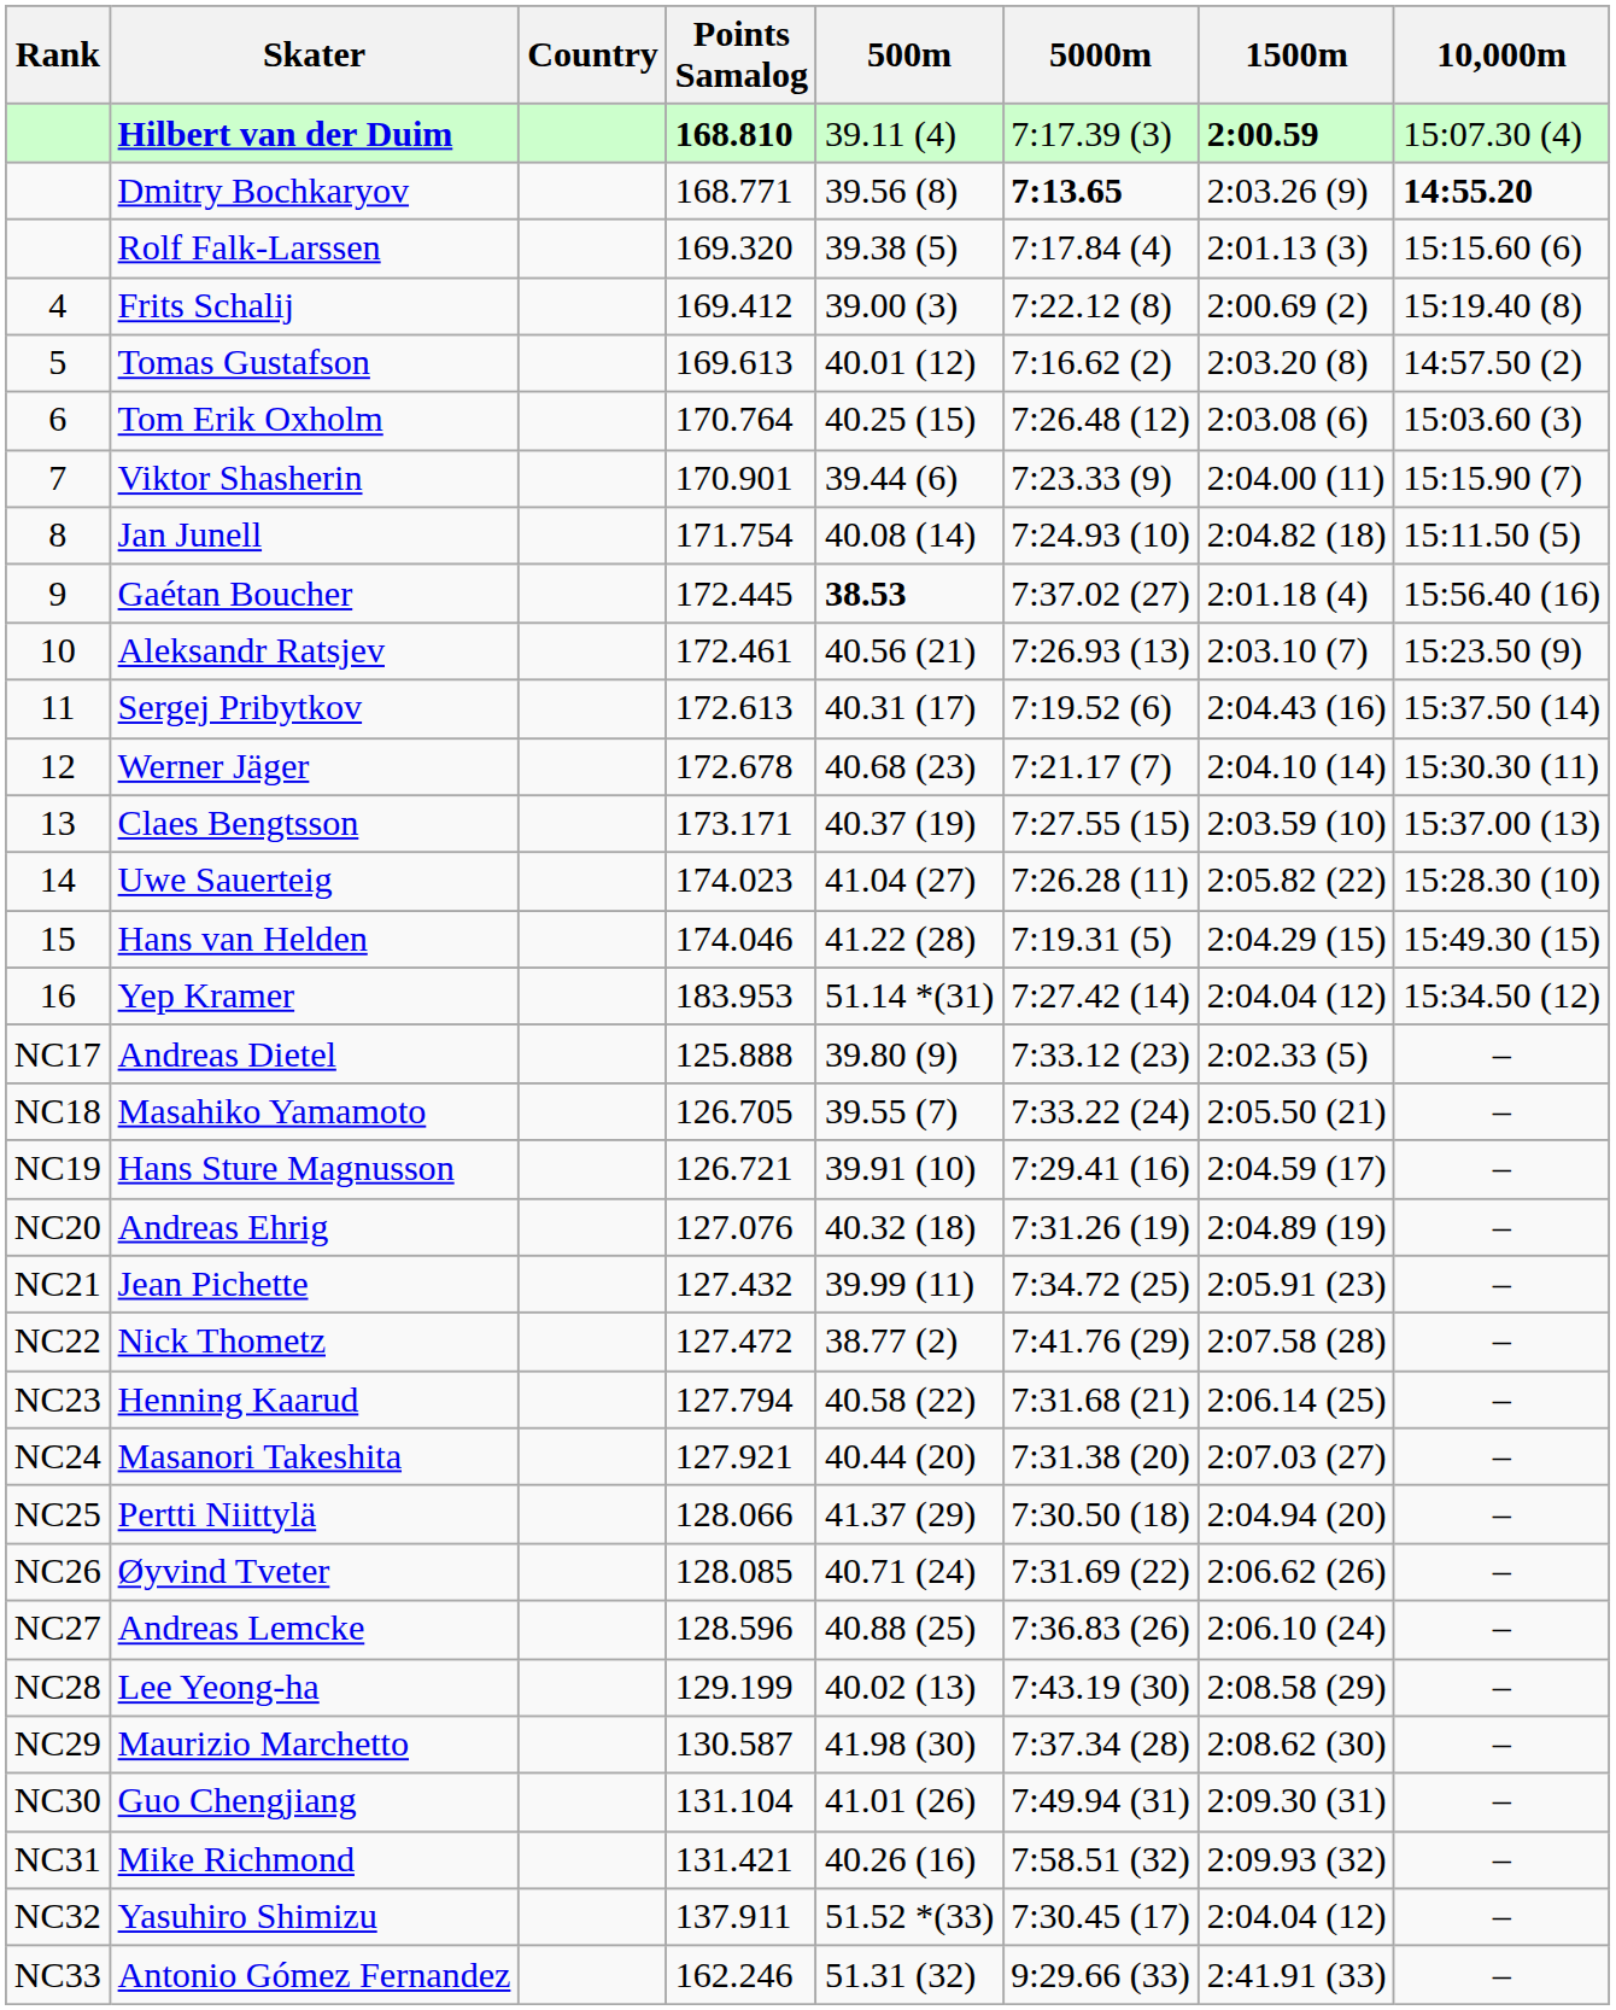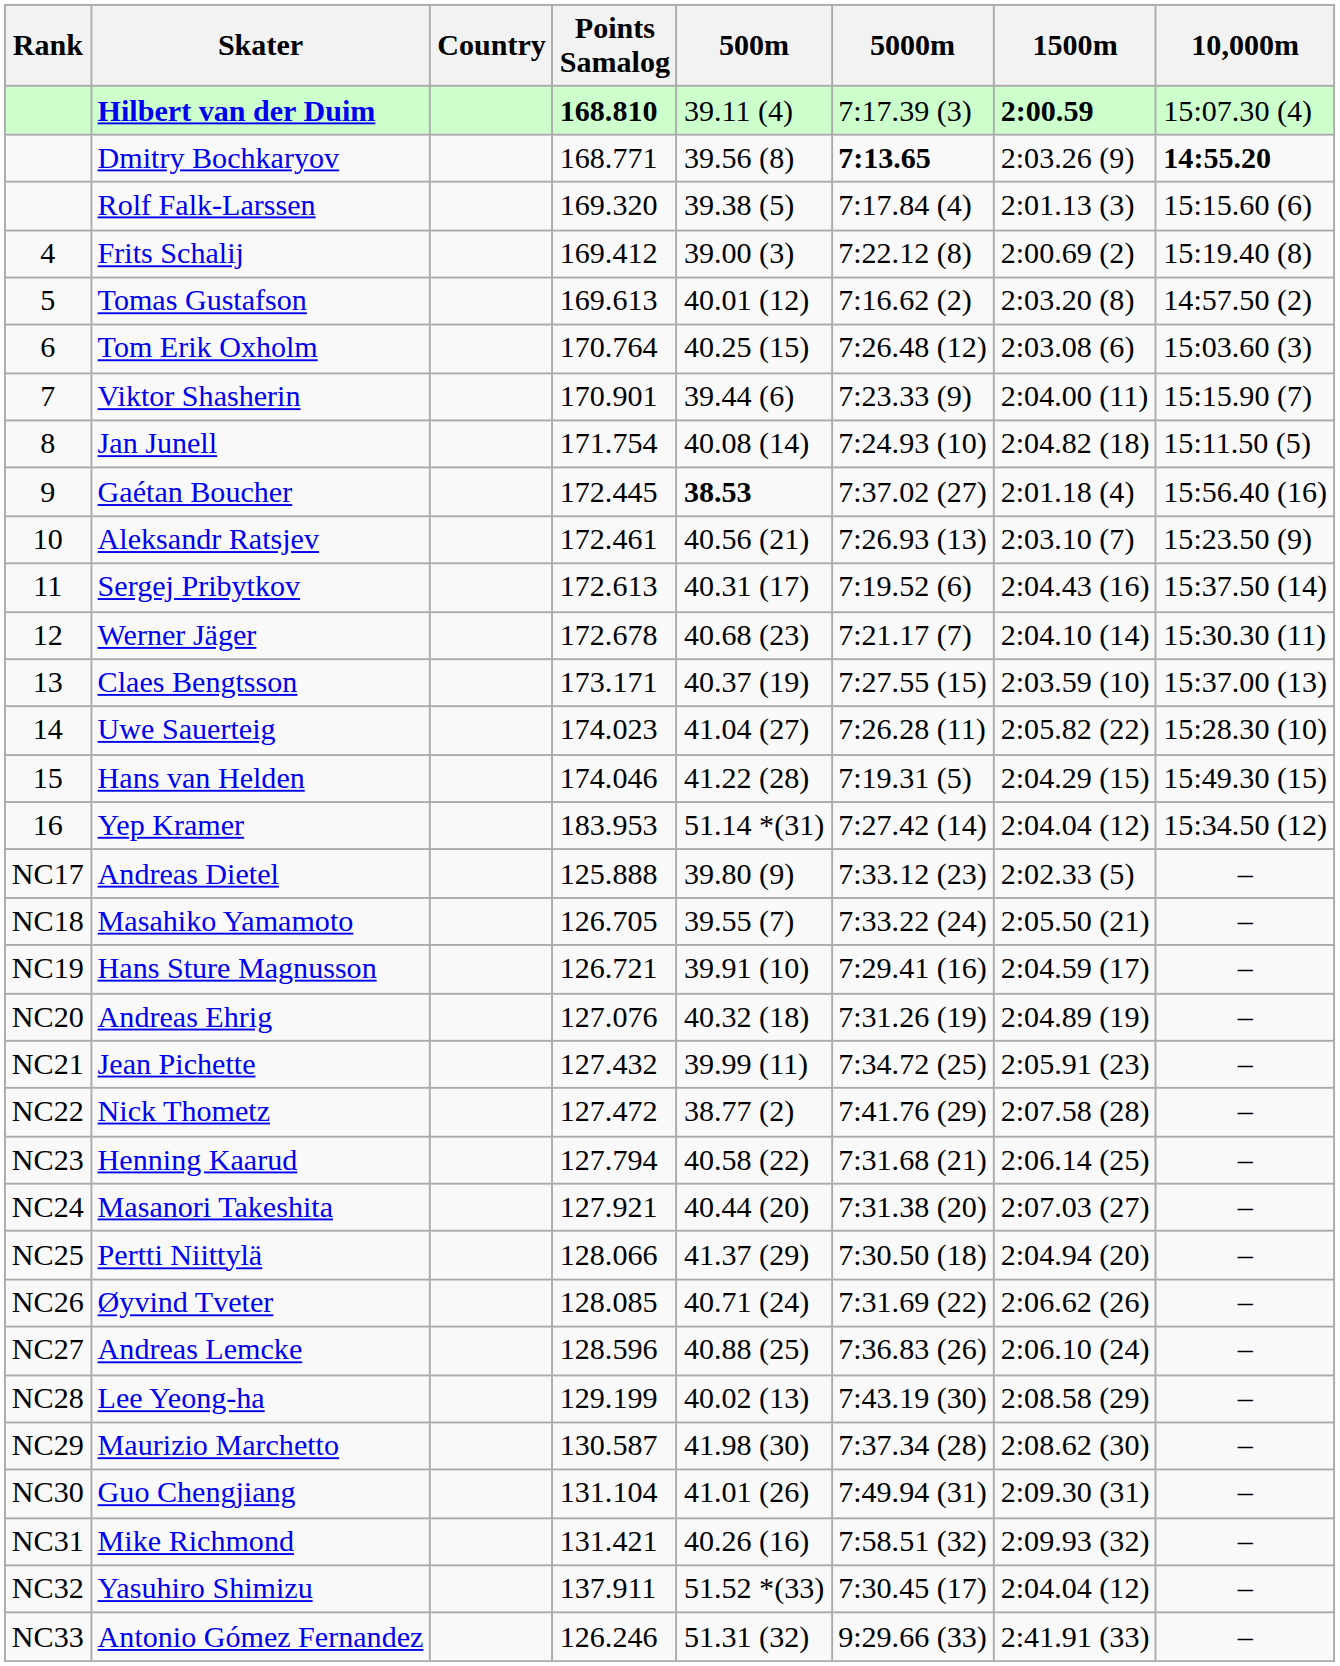 <table class="wikitable sortable" style="text-align:left">
 <tr>
 <th>Rank</th>
 <th>Skater</th>
 <th>Country</th>
 <th>Points <br> Samalog</th>
 <th>500m</th>
 <th>5000m</th>
 <th>1500m</th>
 <th>10,000m</th>
 </tr>
 <tr bgcolor=ccffcc>
 <td style="text-align:center"></td>
 <td><strong><a href='#'>Hilbert van der Duim</a></strong></td>
 <td></td>
 <td><strong>168.810</strong></td>
 <td>39.11 (4)</td>
 <td>7:17.39 (3)</td>
 <td><strong>2:00.59</strong> </td>
 <td>15:07.30 (4)</td>
 </tr>
 <tr>
 <td style="text-align:center"></td>
 <td><a href='#'>Dmitry Bochkaryov</a></td>
 <td></td>
 <td>168.771</td>
 <td>39.56 (8)</td>
 <td><strong>7:13.65</strong> </td>
 <td>2:03.26 (9)</td>
 <td><strong>14:55.20</strong> </td>
 </tr>
 <tr>
 <td style="text-align:center"></td>
 <td><a href='#'>Rolf Falk-Larssen</a></td>
 <td></td>
 <td>169.320</td>
 <td>39.38 (5)</td>
 <td>7:17.84 (4)</td>
 <td>2:01.13 (3)</td>
 <td>15:15.60 (6)</td>
 </tr>
 <tr>
 <td style="text-align:center">4</td>
 <td><a href='#'>Frits Schalij</a></td>
 <td></td>
 <td>169.412</td>
 <td>39.00 (3)</td>
 <td>7:22.12 (8)</td>
 <td>2:00.69 (2)</td>
 <td>15:19.40 (8)</td>
 </tr>
 <tr>
 <td style="text-align:center">5</td>
 <td><a href='#'>Tomas Gustafson</a></td>
 <td></td>
 <td>169.613</td>
 <td>40.01 (12)</td>
 <td>7:16.62 (2)</td>
 <td>2:03.20 (8)</td>
 <td>14:57.50 (2)</td>
 </tr>
 <tr>
 <td style="text-align:center">6</td>
 <td><a href='#'>Tom Erik Oxholm</a></td>
 <td></td>
 <td>170.764</td>
 <td>40.25 (15)</td>
 <td>7:26.48 (12)</td>
 <td>2:03.08 (6)</td>
 <td>15:03.60 (3)</td>
 </tr>
 <tr>
 <td style="text-align:center">7</td>
 <td><a href='#'>Viktor Shasherin</a></td>
 <td></td>
 <td>170.901</td>
 <td>39.44 (6)</td>
 <td>7:23.33 (9)</td>
 <td>2:04.00 (11)</td>
 <td>15:15.90 (7)</td>
 </tr>
 <tr>
 <td style="text-align:center">8</td>
 <td><a href='#'>Jan Junell</a></td>
 <td></td>
 <td>171.754</td>
 <td>40.08 (14)</td>
 <td>7:24.93 (10)</td>
 <td>2:04.82 (18)</td>
 <td>15:11.50 (5)</td>
 </tr>
 <tr>
 <td style="text-align:center">9</td>
 <td><a href='#'>Gaétan Boucher</a></td>
 <td></td>
 <td>172.445</td>
 <td><strong>38.53</strong> </td>
 <td>7:37.02 (27)</td>
 <td>2:01.18 (4)</td>
 <td>15:56.40 (16)</td>
 </tr>
 <tr>
 <td style="text-align:center">10</td>
 <td><a href='#'>Aleksandr Ratsjev</a></td>
 <td></td>
 <td>172.461</td>
 <td>40.56 (21)</td>
 <td>7:26.93 (13)</td>
 <td>2:03.10 (7)</td>
 <td>15:23.50 (9)</td>
 </tr>
 <tr>
 <td style="text-align:center">11</td>
 <td><a href='#'>Sergej Pribytkov</a></td>
 <td></td>
 <td>172.613</td>
 <td>40.31 (17)</td>
 <td>7:19.52 (6)</td>
 <td>2:04.43 (16)</td>
 <td>15:37.50 (14)</td>
 </tr>
 <tr>
 <td style="text-align:center">12</td>
 <td><a href='#'>Werner Jäger</a></td>
 <td></td>
 <td>172.678</td>
 <td>40.68 (23)</td>
 <td>7:21.17 (7)</td>
 <td>2:04.10 (14)</td>
 <td>15:30.30 (11)</td>
 </tr>
 <tr>
 <td style="text-align:center">13</td>
 <td><a href='#'>Claes Bengtsson</a></td>
 <td></td>
 <td>173.171</td>
 <td>40.37 (19)</td>
 <td>7:27.55 (15)</td>
 <td>2:03.59 (10)</td>
 <td>15:37.00 (13)</td>
 </tr>
 <tr>
 <td style="text-align:center">14</td>
 <td><a href='#'>Uwe Sauerteig</a></td>
 <td></td>
 <td>174.023</td>
 <td>41.04 (27)</td>
 <td>7:26.28 (11)</td>
 <td>2:05.82 (22)</td>
 <td>15:28.30 (10)</td>
 </tr>
 <tr>
 <td style="text-align:center">15</td>
 <td><a href='#'>Hans van Helden</a></td>
 <td></td>
 <td>174.046</td>
 <td>41.22 (28)</td>
 <td>7:19.31 (5)</td>
 <td>2:04.29 (15)</td>
 <td>15:49.30 (15)</td>
 </tr>
 <tr>
 <td style="text-align:center">16</td>
 <td><a href='#'>Yep Kramer</a></td>
 <td></td>
 <td>183.953</td>
 <td>51.14 *(31)</td>
 <td>7:27.42 (14)</td>
 <td>2:04.04 (12)</td>
 <td>15:34.50 (12)</td>
 </tr>
 <tr>
 <td style="text-align:center">NC17</td>
 <td><a href='#'>Andreas Dietel</a></td>
 <td></td>
 <td>125.888</td>
 <td>39.80 (9)</td>
 <td>7:33.12 (23)</td>
 <td>2:02.33 (5)</td>
 <td style="text-align:center">–</td>
 </tr>
 <tr>
 <td style="text-align:center">NC18</td>
 <td><a href='#'>Masahiko Yamamoto</a></td>
 <td></td>
 <td>126.705</td>
 <td>39.55 (7)</td>
 <td>7:33.22 (24)</td>
 <td>2:05.50 (21)</td>
 <td style="text-align:center">–</td>
 </tr>
 <tr>
 <td style="text-align:center">NC19</td>
 <td><a href='#'>Hans Sture Magnusson</a></td>
 <td></td>
 <td>126.721</td>
 <td>39.91 (10)</td>
 <td>7:29.41 (16)</td>
 <td>2:04.59 (17)</td>
 <td style="text-align:center">–</td>
 </tr>
 <tr>
 <td style="text-align:center">NC20</td>
 <td><a href='#'>Andreas Ehrig</a></td>
 <td></td>
 <td>127.076</td>
 <td>40.32 (18)</td>
 <td>7:31.26 (19)</td>
 <td>2:04.89 (19)</td>
 <td style="text-align:center">–</td>
 </tr>
 <tr>
 <td style="text-align:center">NC21</td>
 <td><a href='#'>Jean Pichette</a></td>
 <td></td>
 <td>127.432</td>
 <td>39.99 (11)</td>
 <td>7:34.72 (25)</td>
 <td>2:05.91 (23)</td>
 <td style="text-align:center">–</td>
 </tr>
 <tr>
 <td style="text-align:center">NC22</td>
 <td><a href='#'>Nick Thometz</a></td>
 <td></td>
 <td>127.472</td>
 <td>38.77 (2)</td>
 <td>7:41.76 (29)</td>
 <td>2:07.58 (28)</td>
 <td style="text-align:center">–</td>
 </tr>
 <tr>
 <td style="text-align:center">NC23</td>
 <td><a href='#'>Henning Kaarud</a></td>
 <td></td>
 <td>127.794</td>
 <td>40.58 (22)</td>
 <td>7:31.68 (21)</td>
 <td>2:06.14 (25)</td>
 <td style="text-align:center">–</td>
 </tr>
 <tr>
 <td style="text-align:center">NC24</td>
 <td><a href='#'>Masanori Takeshita</a></td>
 <td></td>
 <td>127.921</td>
 <td>40.44 (20)</td>
 <td>7:31.38 (20)</td>
 <td>2:07.03 (27)</td>
 <td style="text-align:center">–</td>
 </tr>
 <tr>
 <td style="text-align:center">NC25</td>
 <td><a href='#'>Pertti Niittylä</a></td>
 <td></td>
 <td>128.066</td>
 <td>41.37 (29)</td>
 <td>7:30.50 (18)</td>
 <td>2:04.94 (20)</td>
 <td style="text-align:center">–</td>
 </tr>
 <tr>
 <td style="text-align:center">NC26</td>
 <td><a href='#'>Øyvind Tveter</a></td>
 <td></td>
 <td>128.085</td>
 <td>40.71 (24)</td>
 <td>7:31.69 (22)</td>
 <td>2:06.62 (26)</td>
 <td style="text-align:center">–</td>
 </tr>
 <tr>
 <td style="text-align:center">NC27</td>
 <td><a href='#'>Andreas Lemcke</a></td>
 <td></td>
 <td>128.596</td>
 <td>40.88 (25)</td>
 <td>7:36.83 (26)</td>
 <td>2:06.10 (24)</td>
 <td style="text-align:center">–</td>
 </tr>
 <tr>
 <td style="text-align:center">NC28</td>
 <td><a href='#'>Lee Yeong-ha</a></td>
 <td></td>
 <td>129.199</td>
 <td>40.02 (13)</td>
 <td>7:43.19 (30)</td>
 <td>2:08.58 (29)</td>
 <td style="text-align:center">–</td>
 </tr>
 <tr>
 <td style="text-align:center">NC29</td>
 <td><a href='#'>Maurizio Marchetto</a></td>
 <td></td>
 <td>130.587</td>
 <td>41.98 (30)</td>
 <td>7:37.34 (28)</td>
 <td>2:08.62 (30)</td>
 <td style="text-align:center">–</td>
 </tr>
 <tr>
 <td style="text-align:center">NC30</td>
 <td><a href='#'>Guo Chengjiang</a></td>
 <td></td>
 <td>131.104</td>
 <td>41.01 (26)</td>
 <td>7:49.94 (31)</td>
 <td>2:09.30 (31)</td>
 <td style="text-align:center">–</td>
 </tr>
 <tr>
 <td style="text-align:center">NC31</td>
 <td><a href='#'>Mike Richmond</a></td>
 <td></td>
 <td>131.421</td>
 <td>40.26 (16)</td>
 <td>7:58.51 (32)</td>
 <td>2:09.93 (32)</td>
 <td style="text-align:center">–</td>
 </tr>
 <tr>
 <td style="text-align:center">NC32</td>
 <td><a href='#'>Yasuhiro Shimizu</a></td>
 <td></td>
 <td>137.911</td>
 <td>51.52 *(33)</td>
 <td>7:30.45 (17)</td>
 <td>2:04.04 (12)</td>
 <td style="text-align:center">–</td>
 </tr>
 <tr>
 <td style="text-align:center">NC33</td>
 <td><a href='#'>Antonio Gómez Fernandez</a></td>
 <td></td>
-<td>162.246</td>
+<td>126.246</td>
 <td>51.31 (32)</td>
 <td>9:29.66 (33)</td>
 <td>2:41.91 (33)</td>
 <td style="text-align:center">–</td>
 </tr>
 </table>
